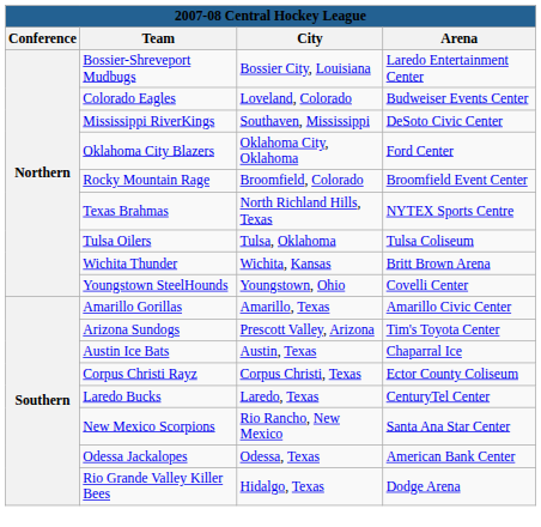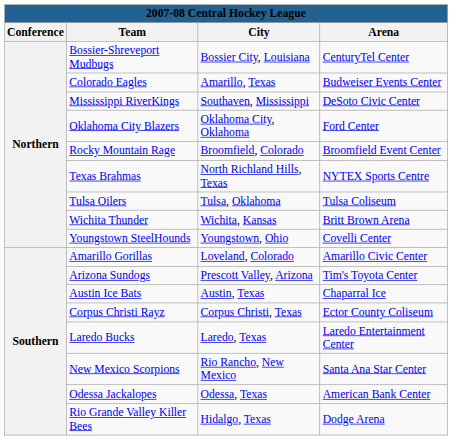 <table class="wikitable" style="width:auto">
 <tr>
 <td bgcolor="#236192" align="center" colspan="5"><strong><span>2007-08 Central Hockey League</span></strong></td>
 </tr>
 <tr>
 <th>Conference</th>
 <th>Team</th>
 <th>City</th>
 <th>Arena</th>
 </tr>
 <tr>
 <th rowspan="9">Northern</th>
 <td><a href='#'>Bossier-Shreveport Mudbugs</a></td>
 <td><a href='#'>Bossier City</a>, <a href='#'>Louisiana</a></td>
-<td><a href='#'>Laredo Entertainment Center</a></td>
+<td><a href='#'>CenturyTel Center</a></td>
 </tr>
 <tr>
 <td><a href='#'>Colorado Eagles</a></td>
-<td><a href='#'>Loveland</a>, <a href='#'>Colorado</a></td>
+<td><a href='#'>Amarillo</a>, <a href='#'>Texas</a></td>
 <td><a href='#'>Budweiser Events Center</a></td>
 </tr>
 <tr>
 <td><a href='#'>Mississippi RiverKings</a></td>
 <td><a href='#'>Southaven</a>, <a href='#'>Mississippi</a></td>
 <td><a href='#'>DeSoto Civic Center</a></td>
 </tr>
 <tr>
 <td><a href='#'>Oklahoma City Blazers</a></td>
 <td><a href='#'>Oklahoma City</a>, <a href='#'>Oklahoma</a></td>
 <td><a href='#'>Ford Center</a></td>
 </tr>
 <tr>
 <td><a href='#'>Rocky Mountain Rage</a></td>
 <td><a href='#'>Broomfield</a>, <a href='#'>Colorado</a></td>
 <td><a href='#'>Broomfield Event Center</a></td>
 </tr>
 <tr>
 <td><a href='#'>Texas Brahmas</a></td>
 <td><a href='#'>North Richland Hills</a>, <a href='#'>Texas</a></td>
 <td><a href='#'>NYTEX Sports Centre</a></td>
 </tr>
 <tr>
 <td><a href='#'>Tulsa Oilers</a></td>
 <td><a href='#'>Tulsa</a>, <a href='#'>Oklahoma</a></td>
 <td><a href='#'>Tulsa Coliseum</a></td>
 </tr>
 <tr>
 <td><a href='#'>Wichita Thunder</a></td>
 <td><a href='#'>Wichita</a>, <a href='#'>Kansas</a></td>
 <td><a href='#'>Britt Brown Arena</a></td>
 </tr>
 <tr>
 <td><a href='#'>Youngstown SteelHounds</a></td>
 <td><a href='#'>Youngstown</a>, <a href='#'>Ohio</a></td>
 <td><a href='#'>Covelli Center</a></td>
 </tr>
 <tr>
 <th rowspan="8">Southern</th>
 <td><a href='#'>Amarillo Gorillas</a></td>
-<td><a href='#'>Amarillo</a>, <a href='#'>Texas</a></td>
+<td><a href='#'>Loveland</a>, <a href='#'>Colorado</a></td>
 <td><a href='#'>Amarillo Civic Center</a></td>
 </tr>
 <tr>
 <td><a href='#'>Arizona Sundogs</a></td>
 <td><a href='#'>Prescott Valley</a>, <a href='#'>Arizona</a></td>
 <td><a href='#'>Tim's Toyota Center</a></td>
 </tr>
 <tr>
 <td><a href='#'>Austin Ice Bats</a></td>
 <td><a href='#'>Austin</a>, <a href='#'>Texas</a></td>
 <td><a href='#'>Chaparral Ice</a></td>
 </tr>
 <tr>
 <td><a href='#'>Corpus Christi Rayz</a></td>
 <td><a href='#'>Corpus Christi</a>, <a href='#'>Texas</a></td>
 <td><a href='#'>Ector County Coliseum</a></td>
 </tr>
 <tr>
 <td><a href='#'>Laredo Bucks</a></td>
 <td><a href='#'>Laredo</a>, <a href='#'>Texas</a></td>
-<td><a href='#'>CenturyTel Center</a></td>
+<td><a href='#'>Laredo Entertainment Center</a></td>
 </tr>
 <tr>
 <td><a href='#'>New Mexico Scorpions</a></td>
 <td><a href='#'>Rio Rancho</a>, <a href='#'>New Mexico</a></td>
 <td><a href='#'>Santa Ana Star Center</a></td>
 </tr>
 <tr>
 <td><a href='#'>Odessa Jackalopes</a></td>
 <td><a href='#'>Odessa</a>, <a href='#'>Texas</a></td>
 <td><a href='#'>American Bank Center</a></td>
 </tr>
 <tr>
 <td><a href='#'>Rio Grande Valley Killer Bees</a></td>
 <td><a href='#'>Hidalgo</a>, <a href='#'>Texas</a></td>
 <td><a href='#'>Dodge Arena</a></td>
 </tr>
 </table>
